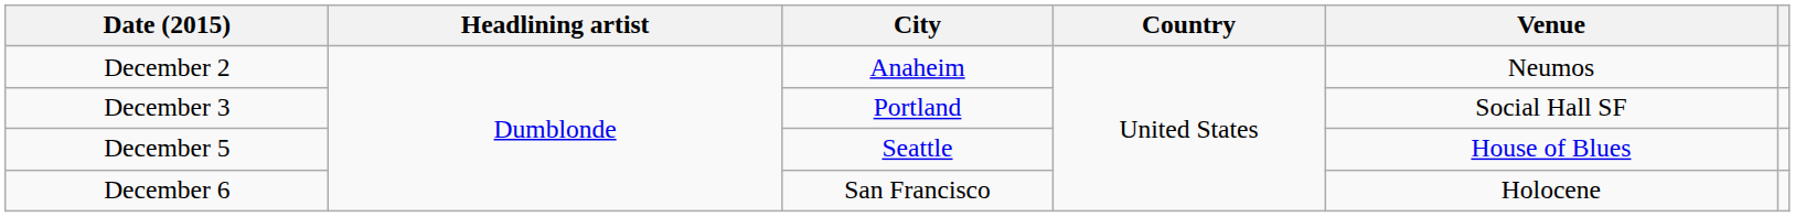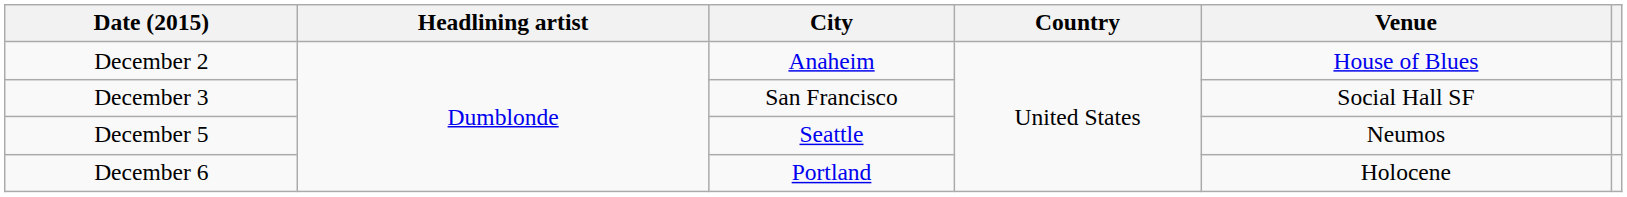 <table class="wikitable plainrowheaders" style="text-align:center;">
 <tr>
 <th scope="col" style="width:12em;">Date (2015)</th>
 <th scope="col" style="width:17em;">Headlining artist</th>
 <th scope="col" style="width:10em;">City</th>
 <th scope="col" style="width:10em;">Country</th>
 <th scope="col" style="width:17em;">Venue</th>
 <th></th>
 </tr>
 <tr>
 <td>December 2</td>
 <td rowspan="4"><a href='#'>Dumblonde</a></td>
 <td><a href='#'>Anaheim</a></td>
 <td rowspan="4">United States</td>
-<td>Neumos</td>
+<td><a href='#'>House of Blues</a></td>
 <td></td>
 </tr>
 <tr>
 <td>December 3</td>
-<td><a href='#'>Portland</a></td>
+<td>San Francisco</td>
 <td>Social Hall SF</td>
 <td></td>
 </tr>
 <tr>
 <td>December 5</td>
 <td><a href='#'>Seattle</a></td>
-<td><a href='#'>House of Blues</a></td>
+<td>Neumos</td>
 <td></td>
 </tr>
 <tr>
 <td>December 6</td>
-<td>San Francisco</td>
+<td><a href='#'>Portland</a></td>
 <td>Holocene</td>
 <td></td>
 </tr>
 </table>
